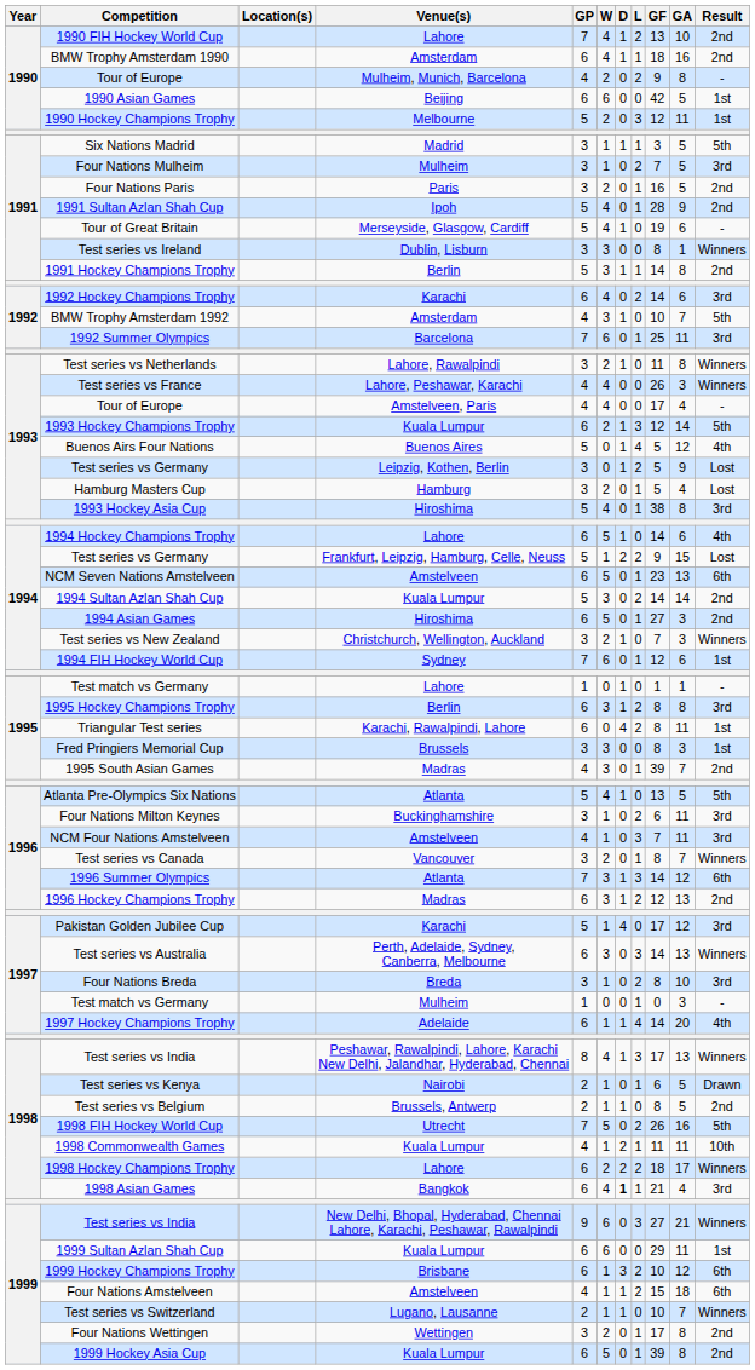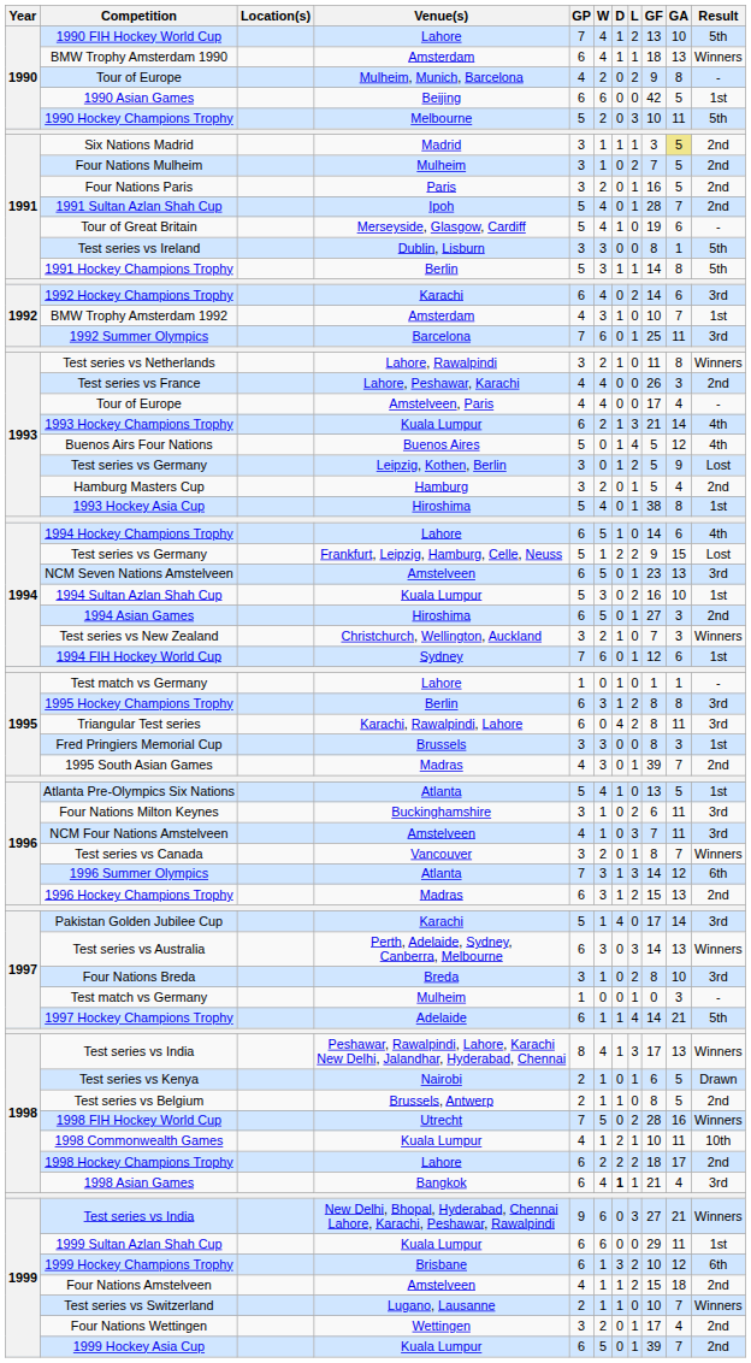 <table class="wikitable" style="text-align:center; font-size:90%;">
 <tr>
 <th>Year</th>
 <th>Competition</th>
 <th>Location(s)</th>
 <th>Venue(s)</th>
 <th>GP</th>
 <th>W</th>
 <th>D</th>
 <th>L</th>
 <th>GF</th>
 <th>GA</th>
 <th>Result</th>
 </tr>
 <tr bgcolor="#D0E6FF">
 <th rowspan="5">1990</th>
 <td><a href='#'>1990 FIH Hockey World Cup</a></td>
 <td></td>
 <td><a href='#'>Lahore</a></td>
 <td>7</td>
 <td>4</td>
 <td>1</td>
 <td>2</td>
 <td>13</td>
 <td>10</td>
-<td>2nd</td>
+<td>5th</td>
 </tr>
 <tr bgcolor="">
 <td>BMW Trophy Amsterdam 1990</td>
 <td></td>
 <td><a href='#'>Amsterdam</a></td>
 <td>6</td>
 <td>4</td>
 <td>1</td>
 <td>1</td>
 <td>18</td>
-<td>16</td>
-<td>2nd</td>
+<td>13</td>
+<td>Winners</td>
 </tr>
 <tr bgcolor="#D0E6FF">
 <td>Tour of Europe</td>
 <td></td>
 <td><a href='#'>Mulheim</a>, <a href='#'>Munich</a>, <a href='#'>Barcelona</a></td>
 <td>4</td>
 <td>2</td>
 <td>0</td>
 <td>2</td>
 <td>9</td>
 <td>8</td>
 <td>-</td>
 </tr>
 <tr bgcolor="">
 <td><a href='#'>1990 Asian Games</a></td>
 <td></td>
 <td><a href='#'>Beijing</a></td>
 <td>6</td>
 <td>6</td>
 <td>0</td>
 <td>0</td>
 <td>42</td>
 <td>5</td>
 <td>1st</td>
 </tr>
 <tr bgcolor="#D0E6FF">
 <td><a href='#'>1990 Hockey Champions Trophy</a></td>
 <td></td>
 <td><a href='#'>Melbourne</a></td>
 <td>5</td>
 <td>2</td>
 <td>0</td>
 <td>3</td>
-<td>12</td>
+<td>10</td>
 <td>11</td>
-<td>1st</td>
+<td>5th</td>
 </tr>
 <tr bgcolor="">
 <th colspan="11"></th>
 </tr>
 <tr>
 <th rowspan="7">1991</th>
 <td>Six Nations Madrid</td>
 <td></td>
 <td><a href='#'>Madrid</a></td>
 <td>3</td>
 <td>1</td>
 <td>1</td>
 <td>1</td>
 <td>3</td>
-<td>5</td>
-<td>5th</td>
+<td style="background: khaki;">5</td>
+<td>2nd</td>
 </tr>
 <tr bgcolor="#D0E6FF">
 <td>Four Nations Mulheim</td>
 <td></td>
 <td><a href='#'>Mulheim</a></td>
 <td>3</td>
 <td>1</td>
 <td>0</td>
 <td>2</td>
 <td>7</td>
 <td>5</td>
-<td>3rd</td>
+<td>2nd</td>
 </tr>
 <tr bgcolor="">
 <td>Four Nations Paris</td>
 <td></td>
 <td><a href='#'>Paris</a></td>
 <td>3</td>
 <td>2</td>
 <td>0</td>
 <td>1</td>
 <td>16</td>
 <td>5</td>
 <td>2nd</td>
 </tr>
 <tr bgcolor="#D0E6FF">
 <td><a href='#'>1991 Sultan Azlan Shah Cup</a></td>
 <td></td>
 <td><a href='#'>Ipoh</a></td>
 <td>5</td>
 <td>4</td>
 <td>0</td>
 <td>1</td>
 <td>28</td>
-<td>9</td>
+<td>7</td>
 <td>2nd</td>
 </tr>
 <tr bgcolor="">
 <td>Tour of Great Britain</td>
 <td></td>
 <td><a href='#'>Merseyside</a>, <a href='#'>Glasgow</a>, <a href='#'>Cardiff</a></td>
 <td>5</td>
 <td>4</td>
 <td>1</td>
 <td>0</td>
 <td>19</td>
 <td>6</td>
 <td>-</td>
 </tr>
 <tr bgcolor="#D0E6FF">
 <td>Test series vs Ireland</td>
 <td></td>
 <td><a href='#'>Dublin</a>, <a href='#'>Lisburn</a></td>
 <td>3</td>
 <td>3</td>
 <td>0</td>
 <td>0</td>
 <td>8</td>
 <td>1</td>
-<td>Winners</td>
+<td>5th</td>
 </tr>
 <tr bgcolor="">
 <td><a href='#'>1991 Hockey Champions Trophy</a></td>
 <td></td>
 <td><a href='#'>Berlin</a></td>
 <td>5</td>
 <td>3</td>
 <td>1</td>
 <td>1</td>
 <td>14</td>
 <td>8</td>
-<td>2nd</td>
+<td>5th</td>
 </tr>
 <tr>
 <th colspan="11"></th>
 </tr>
 <tr bgcolor="#D0E6FF">
 <th rowspan="3">1992</th>
 <td><a href='#'>1992 Hockey Champions Trophy</a></td>
 <td></td>
 <td><a href='#'>Karachi</a></td>
 <td>6</td>
 <td>4</td>
 <td>0</td>
 <td>2</td>
 <td>14</td>
 <td>6</td>
 <td>3rd</td>
 </tr>
 <tr bgcolor="">
 <td>BMW Trophy Amsterdam 1992</td>
 <td></td>
 <td><a href='#'>Amsterdam</a></td>
 <td>4</td>
 <td>3</td>
 <td>1</td>
 <td>0</td>
 <td>10</td>
 <td>7</td>
-<td>5th</td>
+<td>1st</td>
 </tr>
 <tr bgcolor="#D0E6FF">
 <td><a href='#'>1992 Summer Olympics</a></td>
 <td></td>
 <td><a href='#'>Barcelona</a></td>
 <td>7</td>
 <td>6</td>
 <td>0</td>
 <td>1</td>
 <td>25</td>
 <td>11</td>
 <td>3rd</td>
 </tr>
 <tr bgcolor="">
 <th colspan="11"></th>
 </tr>
 <tr bgcolor="">
 <th rowspan="8">1993</th>
 <td>Test series vs Netherlands</td>
 <td></td>
 <td><a href='#'>Lahore</a>, <a href='#'>Rawalpindi</a></td>
 <td>3</td>
 <td>2</td>
 <td>1</td>
 <td>0</td>
 <td>11</td>
 <td>8</td>
 <td>Winners</td>
 </tr>
 <tr bgcolor="#D0E6FF">
 <td>Test series vs France</td>
 <td></td>
 <td><a href='#'>Lahore</a>, <a href='#'>Peshawar</a>, <a href='#'>Karachi</a></td>
 <td>4</td>
 <td>4</td>
 <td>0</td>
 <td>0</td>
 <td>26</td>
 <td>3</td>
-<td>Winners</td>
+<td>2nd</td>
 </tr>
 <tr>
 <td>Tour of Europe</td>
 <td></td>
 <td><a href='#'>Amstelveen</a>, <a href='#'>Paris</a></td>
 <td>4</td>
 <td>4</td>
 <td>0</td>
 <td>0</td>
 <td>17</td>
 <td>4</td>
 <td>-</td>
 </tr>
 <tr bgcolor="#D0E6FF">
 <td><a href='#'>1993 Hockey Champions Trophy</a></td>
 <td></td>
 <td><a href='#'>Kuala Lumpur</a></td>
 <td>6</td>
 <td>2</td>
 <td>1</td>
 <td>3</td>
-<td>12</td>
+<td>21</td>
 <td>14</td>
-<td>5th</td>
+<td>4th</td>
 </tr>
 <tr>
 <td>Buenos Airs Four Nations</td>
 <td></td>
 <td><a href='#'>Buenos Aires</a></td>
 <td>5</td>
 <td>0</td>
 <td>1</td>
 <td>4</td>
 <td>5</td>
 <td>12</td>
 <td>4th</td>
 </tr>
 <tr bgcolor="#D0E6FF">
 <td>Test series vs Germany</td>
 <td></td>
 <td><a href='#'>Leipzig</a>, <a href='#'>Kothen</a>, <a href='#'>Berlin</a></td>
 <td>3</td>
 <td>0</td>
 <td>1</td>
 <td>2</td>
 <td>5</td>
 <td>9</td>
 <td>Lost</td>
 </tr>
 <tr>
 <td>Hamburg Masters Cup</td>
 <td></td>
 <td><a href='#'>Hamburg</a></td>
 <td>3</td>
 <td>2</td>
 <td>0</td>
 <td>1</td>
 <td>5</td>
 <td>4</td>
-<td>Lost</td>
+<td>2nd</td>
 </tr>
 <tr bgcolor="#D0E6FF">
 <td><a href='#'>1993 Hockey Asia Cup</a></td>
 <td></td>
 <td><a href='#'>Hiroshima</a></td>
 <td>5</td>
 <td>4</td>
 <td>0</td>
 <td>1</td>
 <td>38</td>
 <td>8</td>
-<td>3rd</td>
+<td>1st</td>
 </tr>
 <tr bgcolor="">
 <th colspan="11"></th>
 </tr>
 <tr bgcolor="#D0E6FF">
 <th rowspan="7">1994</th>
 <td><a href='#'>1994 Hockey Champions Trophy</a></td>
 <td></td>
 <td><a href='#'>Lahore</a></td>
 <td>6</td>
 <td>5</td>
 <td>1</td>
 <td>0</td>
 <td>14</td>
 <td>6</td>
 <td>4th</td>
 </tr>
 <tr bgcolor="">
 <td>Test series vs Germany</td>
 <td></td>
 <td><a href='#'>Frankfurt</a>, <a href='#'>Leipzig</a>, <a href='#'>Hamburg</a>, <a href='#'>Celle</a>, <a href='#'>Neuss</a></td>
 <td>5</td>
 <td>1</td>
 <td>2</td>
 <td>2</td>
 <td>9</td>
 <td>15</td>
 <td>Lost</td>
 </tr>
 <tr bgcolor="#D0E6FF">
 <td>NCM Seven Nations Amstelveen</td>
 <td></td>
 <td><a href='#'>Amstelveen</a></td>
 <td>6</td>
 <td>5</td>
 <td>0</td>
 <td>1</td>
 <td>23</td>
 <td>13</td>
-<td>6th</td>
+<td>3rd</td>
 </tr>
 <tr bgcolor="">
 <td><a href='#'>1994 Sultan Azlan Shah Cup</a></td>
 <td></td>
 <td><a href='#'>Kuala Lumpur</a></td>
 <td>5</td>
 <td>3</td>
 <td>0</td>
 <td>2</td>
-<td>14</td>
-<td>14</td>
-<td>2nd</td>
+<td>16</td>
+<td>10</td>
+<td>1st</td>
 </tr>
 <tr bgcolor="#D0E6FF">
 <td><a href='#'>1994 Asian Games</a></td>
 <td></td>
 <td><a href='#'>Hiroshima</a></td>
 <td>6</td>
 <td>5</td>
 <td>0</td>
 <td>1</td>
 <td>27</td>
 <td>3</td>
 <td>2nd</td>
 </tr>
 <tr bgcolor="">
 <td>Test series vs New Zealand</td>
 <td></td>
 <td><a href='#'>Christchurch</a>, <a href='#'>Wellington</a>, <a href='#'>Auckland</a></td>
 <td>3</td>
 <td>2</td>
 <td>1</td>
 <td>0</td>
 <td>7</td>
 <td>3</td>
 <td>Winners</td>
 </tr>
 <tr bgcolor="#D0E6FF">
 <td><a href='#'>1994 FIH Hockey World Cup</a></td>
 <td></td>
 <td><a href='#'>Sydney</a></td>
 <td>7</td>
 <td>6</td>
 <td>0</td>
 <td>1</td>
 <td>12</td>
 <td>6</td>
 <td>1st</td>
 </tr>
 <tr bgcolor="#D0E6FF">
 <th colspan="11"></th>
 </tr>
 <tr bgcolor="">
 <th rowspan="5">1995</th>
 <td>Test match vs Germany</td>
 <td></td>
 <td><a href='#'>Lahore</a></td>
 <td>1</td>
 <td>0</td>
 <td>1</td>
 <td>0</td>
 <td>1</td>
 <td>1</td>
 <td>-</td>
 </tr>
 <tr bgcolor="#D0E6FF">
 <td><a href='#'>1995 Hockey Champions Trophy</a></td>
 <td></td>
 <td><a href='#'>Berlin</a></td>
 <td>6</td>
 <td>3</td>
 <td>1</td>
 <td>2</td>
 <td>8</td>
 <td>8</td>
 <td>3rd</td>
 </tr>
 <tr bgcolor="">
 <td>Triangular Test series</td>
 <td></td>
 <td><a href='#'>Karachi</a>, <a href='#'>Rawalpindi</a>, <a href='#'>Lahore</a></td>
 <td>6</td>
 <td>0</td>
 <td>4</td>
 <td>2</td>
 <td>8</td>
 <td>11</td>
-<td>1st</td>
+<td>3rd</td>
 </tr>
 <tr bgcolor="#D0E6FF">
 <td>Fred Pringiers Memorial Cup</td>
 <td></td>
 <td><a href='#'>Brussels</a></td>
 <td>3</td>
 <td>3</td>
 <td>0</td>
 <td>0</td>
 <td>8</td>
 <td>3</td>
 <td>1st</td>
 </tr>
 <tr>
 <td>1995 South Asian Games</td>
 <td></td>
 <td><a href='#'>Madras</a></td>
 <td>4</td>
 <td>3</td>
 <td>0</td>
 <td>1</td>
 <td>39</td>
 <td>7</td>
 <td>2nd</td>
 </tr>
 <tr bgcolor="">
 <th colspan="11"></th>
 </tr>
 <tr bgcolor="#D0E6FF">
 <th rowspan="6">1996</th>
 <td>Atlanta Pre-Olympics Six Nations</td>
 <td></td>
 <td><a href='#'>Atlanta</a></td>
 <td>5</td>
 <td>4</td>
 <td>1</td>
 <td>0</td>
 <td>13</td>
 <td>5</td>
-<td>5th</td>
+<td>1st</td>
 </tr>
 <tr bgcolor="">
 <td>Four Nations Milton Keynes</td>
 <td></td>
 <td><a href='#'>Buckinghamshire</a></td>
 <td>3</td>
 <td>1</td>
 <td>0</td>
 <td>2</td>
 <td>6</td>
 <td>11</td>
 <td>3rd</td>
 </tr>
 <tr bgcolor="#D0E6FF">
 <td>NCM Four Nations Amstelveen</td>
 <td></td>
 <td><a href='#'>Amstelveen</a></td>
 <td>4</td>
 <td>1</td>
 <td>0</td>
 <td>3</td>
 <td>7</td>
 <td>11</td>
 <td>3rd</td>
 </tr>
 <tr bgcolor="">
 <td>Test series vs Canada</td>
 <td></td>
 <td><a href='#'>Vancouver</a></td>
 <td>3</td>
 <td>2</td>
 <td>0</td>
 <td>1</td>
 <td>8</td>
 <td>7</td>
 <td>Winners</td>
 </tr>
 <tr bgcolor="#D0E6FF">
 <td><a href='#'>1996 Summer Olympics</a></td>
 <td></td>
 <td><a href='#'>Atlanta</a></td>
 <td>7</td>
 <td>3</td>
 <td>1</td>
 <td>3</td>
 <td>14</td>
 <td>12</td>
 <td>6th</td>
 </tr>
 <tr bgcolor="">
 <td><a href='#'>1996 Hockey Champions Trophy</a></td>
 <td></td>
 <td><a href='#'>Madras</a></td>
 <td>6</td>
 <td>3</td>
 <td>1</td>
 <td>2</td>
-<td>12</td>
+<td>15</td>
 <td>13</td>
 <td>2nd</td>
 </tr>
 <tr bgcolor="">
 <th colspan="11"></th>
 </tr>
 <tr bgcolor="#D0E6FF">
 <th rowspan="5">1997</th>
 <td>Pakistan Golden Jubilee Cup</td>
 <td></td>
 <td><a href='#'>Karachi</a></td>
 <td>5</td>
 <td>1</td>
 <td>4</td>
 <td>0</td>
 <td>17</td>
-<td>12</td>
+<td>14</td>
 <td>3rd</td>
 </tr>
 <tr bgcolor="">
 <td>Test series vs Australia</td>
 <td></td>
 <td><a href='#'>Perth</a>, <a href='#'>Adelaide</a>, <a href='#'>Sydney</a>,<br><a href='#'>Canberra</a>, <a href='#'>Melbourne</a></td>
 <td>6</td>
 <td>3</td>
 <td>0</td>
 <td>3</td>
 <td>14</td>
 <td>13</td>
 <td>Winners</td>
 </tr>
 <tr bgcolor="#D0E6FF">
 <td>Four Nations Breda</td>
 <td></td>
 <td><a href='#'>Breda</a></td>
 <td>3</td>
 <td>1</td>
 <td>0</td>
 <td>2</td>
 <td>8</td>
 <td>10</td>
 <td>3rd</td>
 </tr>
 <tr bgcolor="">
 <td>Test match vs Germany</td>
 <td></td>
 <td><a href='#'>Mulheim</a></td>
 <td>1</td>
 <td>0</td>
 <td>0</td>
 <td>1</td>
 <td>0</td>
 <td>3</td>
 <td>-</td>
 </tr>
 <tr bgcolor="#D0E6FF">
 <td><a href='#'>1997 Hockey Champions Trophy</a></td>
 <td></td>
 <td><a href='#'>Adelaide</a></td>
 <td>6</td>
 <td>1</td>
 <td>1</td>
 <td>4</td>
 <td>14</td>
-<td>20</td>
-<td>4th</td>
+<td>21</td>
+<td>5th</td>
 </tr>
 <tr bgcolor="#D0E6FF">
 <th colspan="11"></th>
 </tr>
 <tr bgcolor="">
 <th rowspan="7">1998</th>
 <td>Test series vs India</td>
 <td></td>
 <td><a href='#'>Peshawar</a>, <a href='#'>Rawalpindi</a>, <a href='#'>Lahore</a>, <a href='#'>Karachi</a><br><a href='#'>New Delhi</a>, <a href='#'>Jalandhar</a>, <a href='#'>Hyderabad</a>, <a href='#'>Chennai</a></td>
 <td>8</td>
 <td>4</td>
 <td>1</td>
 <td>3</td>
 <td>17</td>
 <td>13</td>
 <td>Winners</td>
 </tr>
 <tr bgcolor="#D0E6FF">
 <td>Test series vs Kenya</td>
 <td></td>
 <td><a href='#'>Nairobi</a></td>
 <td>2</td>
 <td>1</td>
 <td>0</td>
 <td>1</td>
 <td>6</td>
 <td>5</td>
 <td>Drawn</td>
 </tr>
 <tr bgcolor="">
 <td>Test series vs Belgium</td>
 <td></td>
 <td><a href='#'>Brussels</a>, <a href='#'>Antwerp</a></td>
 <td>2</td>
 <td>1</td>
 <td>1</td>
 <td>0</td>
 <td>8</td>
 <td>5</td>
 <td>2nd</td>
 </tr>
 <tr bgcolor="#D0E6FF">
 <td><a href='#'>1998 FIH Hockey World Cup</a></td>
 <td></td>
 <td><a href='#'>Utrecht</a></td>
 <td>7</td>
 <td>5</td>
 <td>0</td>
 <td>2</td>
-<td>26</td>
+<td>28</td>
 <td>16</td>
-<td>5th</td>
+<td>Winners</td>
 </tr>
 <tr bgcolor="">
 <td><a href='#'>1998 Commonwealth Games</a></td>
 <td></td>
 <td><a href='#'>Kuala Lumpur</a></td>
 <td>4</td>
 <td>1</td>
 <td>2</td>
 <td>1</td>
-<td>11</td>
+<td>10</td>
 <td>11</td>
 <td>10th</td>
 </tr>
 <tr bgcolor="#D0E6FF">
 <td><a href='#'>1998 Hockey Champions Trophy</a></td>
 <td></td>
 <td><a href='#'>Lahore</a></td>
 <td>6</td>
 <td>2</td>
 <td>2</td>
 <td>2</td>
 <td>18</td>
 <td>17</td>
-<td>Winners</td>
+<td>2nd</td>
 </tr>
 <tr bgcolor="">
 <td><a href='#'>1998 Asian Games</a></td>
 <td></td>
 <td><a href='#'>Bangkok</a></td>
 <td>6</td>
 <td>4</td>
 <td><strong>1</strong></td>
 <td>1</td>
 <td>21</td>
 <td>4</td>
 <td>3rd</td>
 </tr>
 <tr bgcolor="">
 <th colspan="11"></th>
 </tr>
 <tr bgcolor="#D0E6FF">
 <th rowspan="7">1999</th>
 <td><a href='#'>Test series vs India</a></td>
 <td></td>
 <td><a href='#'>New Delhi</a>, <a href='#'>Bhopal</a>, <a href='#'>Hyderabad</a>, <a href='#'>Chennai</a><br><a href='#'>Lahore</a>, <a href='#'>Karachi</a>, <a href='#'>Peshawar</a>, <a href='#'>Rawalpindi</a></td>
 <td>9</td>
 <td>6</td>
 <td>0</td>
 <td>3</td>
 <td>27</td>
 <td>21</td>
 <td>Winners</td>
 </tr>
 <tr bgcolor="">
 <td><a href='#'>1999 Sultan Azlan Shah Cup</a></td>
 <td></td>
 <td><a href='#'>Kuala Lumpur</a></td>
 <td>6</td>
 <td>6</td>
 <td>0</td>
 <td>0</td>
 <td>29</td>
 <td>11</td>
 <td>1st</td>
 </tr>
 <tr bgcolor="#D0E6FF">
 <td><a href='#'>1999 Hockey Champions Trophy</a></td>
 <td></td>
 <td><a href='#'>Brisbane</a></td>
 <td>6</td>
 <td>1</td>
 <td>3</td>
 <td>2</td>
 <td>10</td>
 <td>12</td>
 <td>6th</td>
 </tr>
 <tr bgcolor="">
 <td>Four Nations Amstelveen</td>
 <td></td>
 <td><a href='#'>Amstelveen</a></td>
 <td>4</td>
 <td>1</td>
 <td>1</td>
 <td>2</td>
 <td>15</td>
 <td>18</td>
-<td>6th</td>
+<td>2nd</td>
 </tr>
 <tr bgcolor="#D0E6FF">
 <td>Test series vs Switzerland</td>
 <td></td>
 <td><a href='#'>Lugano</a>, <a href='#'>Lausanne</a></td>
 <td>2</td>
 <td>1</td>
 <td>1</td>
 <td>0</td>
 <td>10</td>
 <td>7</td>
 <td>Winners</td>
 </tr>
 <tr>
 <td>Four Nations Wettingen</td>
 <td></td>
 <td><a href='#'>Wettingen</a></td>
 <td>3</td>
 <td>2</td>
 <td>0</td>
 <td>1</td>
 <td>17</td>
-<td>8</td>
+<td>4</td>
 <td>2nd</td>
 </tr>
 <tr bgcolor="#D0E6FF">
 <td><a href='#'>1999 Hockey Asia Cup</a></td>
 <td></td>
 <td><a href='#'>Kuala Lumpur</a></td>
 <td>6</td>
 <td>5</td>
 <td>0</td>
 <td>1</td>
 <td>39</td>
-<td>8</td>
+<td>7</td>
 <td>2nd</td>
 </tr>
 </table>
